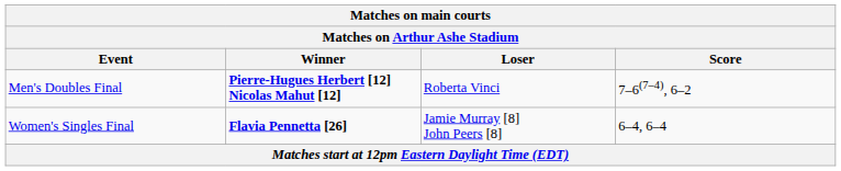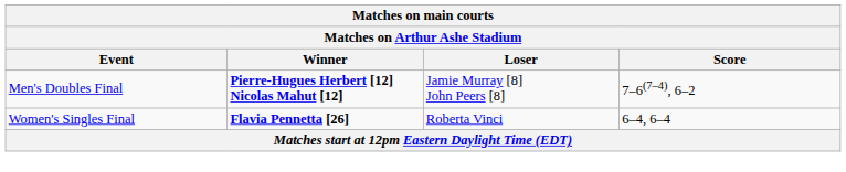 <table class="wikitable" style="margin:auto;">
 <tr>
 <th colspan="4" style="white-space:nowrap;">Matches on main courts</th>
 </tr>
 <tr>
 <th colspan="4"><strong>Matches on <a href='#'>Arthur Ashe Stadium</a></strong></th>
 </tr>
 <tr>
 <th width=250>Event</th>
 <th width=220>Winner</th>
 <th width=220>Loser</th>
 <th width=250>Score</th>
 </tr>
 <tr>
 <td><a href='#'>Men's Doubles Final</a></td>
 <td><strong> <a href='#'>Pierre-Hugues Herbert</a> [12] <br>  <a href='#'>Nicolas Mahut</a> [12]</strong></td>
-<td> <a href='#'>Roberta Vinci</a></td>
+<td> <a href='#'>Jamie Murray</a> [8] <br>  <a href='#'>John Peers</a> [8]</td>
 <td>7–6<sup>(7–4)</sup>, 6–2</td>
 </tr>
 <tr>
 <td><a href='#'>Women's Singles Final</a></td>
 <td><strong> <a href='#'>Flavia Pennetta</a> [26]</strong></td>
-<td> <a href='#'>Jamie Murray</a> [8] <br>  <a href='#'>John Peers</a> [8]</td>
+<td> <a href='#'>Roberta Vinci</a></td>
 <td>6–4, 6–4</td>
 </tr>
 <tr>
 <th colspan=4><em>Matches start at 12pm <a href='#'>Eastern Daylight Time (EDT)</a></em></th>
 </tr>
 </table>
